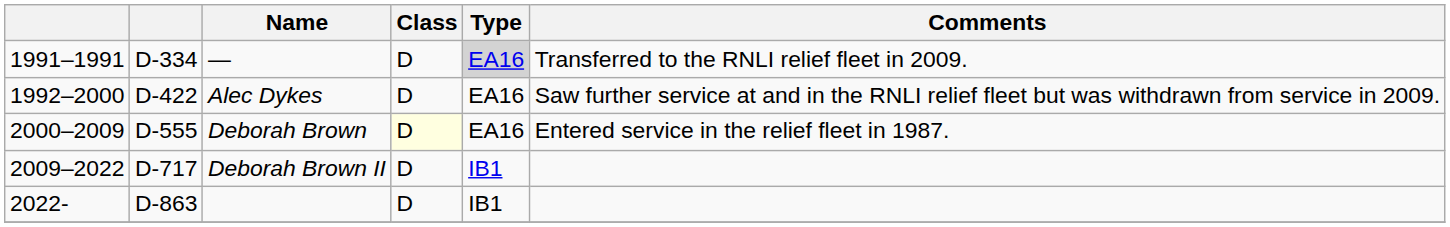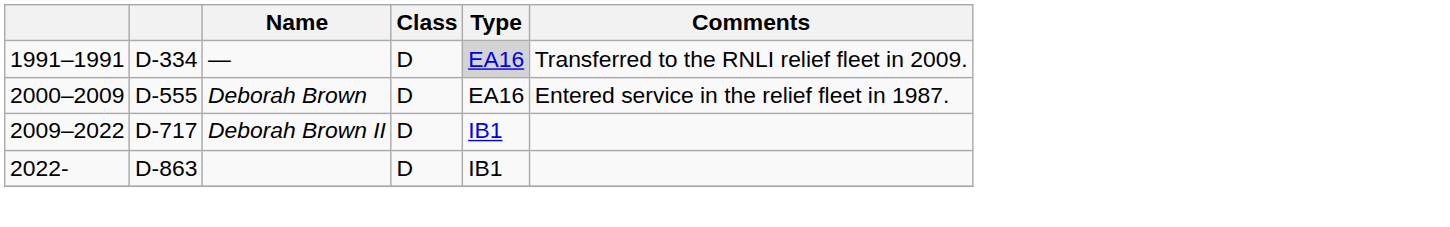 <table class="wikitable sortable">
 <tr>
 <th></th>
 <th></th>
 <th>Name</th>
 <th>Class</th>
 <th>Type</th>
 <th class=unsortable>Comments</th>
 </tr>
 <tr>
 <td>1991–1991</td>
 <td>D-334</td>
 <td>—</td>
 <td>D</td>
 <td style="background: lightgrey;"><a href='#'>EA16</a></td>
 <td>Transferred to the RNLI relief fleet in 2009.</td>
 </tr>
 <tr>
-<td>1992–2000</td>
-<td>D-422</td>
-<td><em>Alec Dykes</em></td>
-<td>D</td>
-<td>EA16</td>
-<td>Saw further service at  and in the RNLI relief fleet but was withdrawn from service in 2009.</td>
-</tr>
-<tr>
 <td>2000–2009</td>
 <td>D-555</td>
 <td><em>Deborah Brown</em></td>
-<td style="background: lightyellow;">D</td>
+<td>D</td>
 <td>EA16</td>
 <td>Entered service in the relief fleet in 1987.</td>
 </tr>
 <tr>
 <td>2009–2022</td>
 <td>D-717</td>
 <td><em>Deborah Brown II</em></td>
 <td>D</td>
 <td><a href='#'>IB1</a></td>
 <td></td>
 </tr>
 <tr>
 <td>2022-</td>
 <td>D-863</td>
 <td><em></em></td>
 <td>D</td>
 <td>IB1</td>
 <td></td>
 </tr>
 <tr>
 </tr>
 </table>
